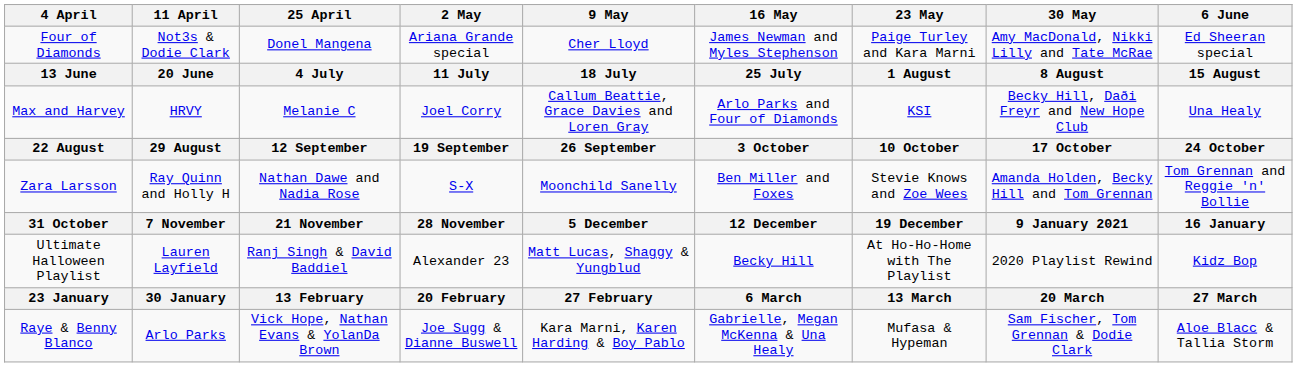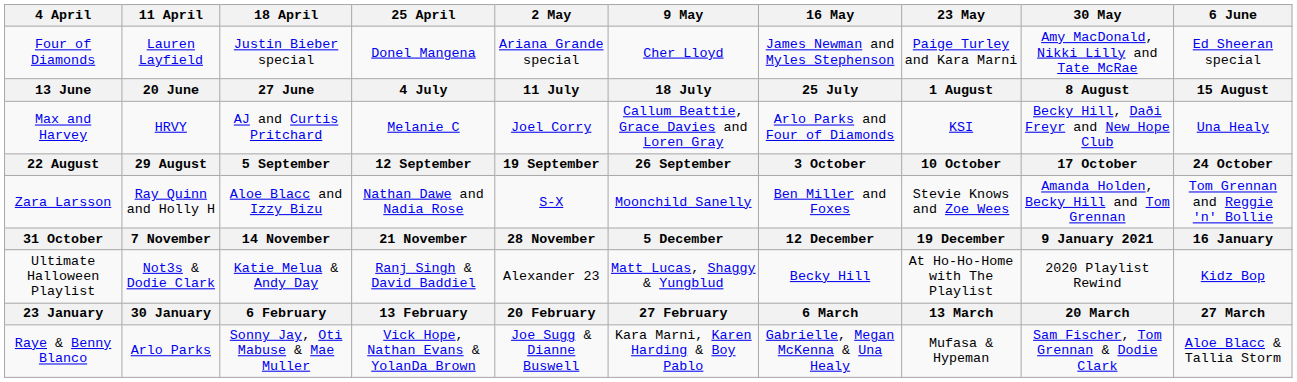 <table class="wikitable" style="text-align:center;">
 <tr>
 <th>4 April</th>
 <th>11 April</th>
+<th>18 April</th>
 <th>25 April</th>
 <th>2 May</th>
 <th>9 May</th>
 <th>16 May</th>
 <th>23 May</th>
 <th>30 May</th>
 <th>6 June</th>
 </tr>
 <tr>
 <td><a href='#'>Four of Diamonds</a></td>
-<td><a href='#'>Not3s</a> & <a href='#'>Dodie Clark</a></td>
+<td><a href='#'>Lauren Layfield</a></td>
+<td><a href='#'>Justin Bieber</a> special</td>
 <td><a href='#'>Donel Mangena</a></td>
 <td><a href='#'>Ariana Grande</a> special</td>
 <td><a href='#'>Cher Lloyd</a></td>
 <td><a href='#'>James Newman</a> and <a href='#'>Myles Stephenson</a></td>
 <td><a href='#'>Paige Turley</a> and Kara Marni </td>
 <td><a href='#'>Amy MacDonald</a>, <a href='#'>Nikki Lilly</a> and <a href='#'>Tate McRae</a></td>
 <td><a href='#'>Ed Sheeran</a> special</td>
 </tr>
 <tr>
 <th>13 June</th>
 <th>20 June</th>
+<th>27 June</th>
 <th>4 July</th>
 <th>11 July</th>
 <th>18 July</th>
 <th>25 July</th>
 <th>1 August</th>
 <th>8 August</th>
 <th>15 August</th>
 </tr>
 <tr>
 <td><a href='#'>Max and Harvey</a></td>
 <td><a href='#'>HRVY</a></td>
+<td><a href='#'>AJ</a> and <a href='#'>Curtis Pritchard</a></td>
 <td><a href='#'>Melanie C</a></td>
 <td><a href='#'>Joel Corry</a></td>
 <td><a href='#'>Callum Beattie</a>, <a href='#'>Grace Davies</a> and <a href='#'>Loren Gray</a></td>
 <td><a href='#'>Arlo Parks</a> and <a href='#'>Four of Diamonds</a></td>
 <td><a href='#'>KSI</a> </td>
 <td><a href='#'>Becky Hill</a>, <a href='#'>Daði Freyr</a> and <a href='#'>New Hope Club</a></td>
 <td><a href='#'>Una Healy</a></td>
 </tr>
 <tr>
 <th>22 August</th>
 <th>29 August</th>
+<th>5 September</th>
 <th>12 September</th>
 <th>19 September</th>
 <th>26 September</th>
 <th>3 October</th>
 <th>10 October</th>
 <th>17 October</th>
 <th>24 October</th>
 </tr>
 <tr>
 <td><a href='#'>Zara Larsson</a></td>
 <td><a href='#'>Ray Quinn</a> and Holly H </td>
+<td><a href='#'>Aloe Blacc</a> and <a href='#'>Izzy Bizu</a> </td>
 <td><a href='#'>Nathan Dawe</a> and <a href='#'>Nadia Rose</a></td>
 <td><a href='#'>S-X</a></td>
 <td><a href='#'>Moonchild Sanelly</a></td>
 <td><a href='#'>Ben Miller</a> and <a href='#'>Foxes</a></td>
 <td>Stevie Knows and <a href='#'>Zoe Wees</a></td>
 <td><a href='#'>Amanda Holden</a>, <a href='#'>Becky Hill</a> and <a href='#'>Tom Grennan</a></td>
 <td><a href='#'>Tom Grennan</a> and <a href='#'>Reggie 'n' Bollie</a></td>
 </tr>
 <tr>
 <th>31 October</th>
 <th>7 November</th>
+<th>14 November</th>
 <th>21 November</th>
 <th>28 November</th>
 <th>5 December</th>
 <th>12 December</th>
 <th>19 December</th>
 <th>9 January 2021</th>
 <th>16 January</th>
 </tr>
 <tr>
 <td>Ultimate Halloween Playlist</td>
-<td><a href='#'>Lauren Layfield</a></td>
+<td><a href='#'>Not3s</a> & <a href='#'>Dodie Clark</a></td>
+<td><a href='#'>Katie Melua</a> & <a href='#'>Andy Day</a></td>
 <td><a href='#'>Ranj Singh</a> & <a href='#'>David Baddiel</a></td>
 <td>Alexander 23</td>
 <td><a href='#'>Matt Lucas</a>, <a href='#'>Shaggy</a> & <a href='#'>Yungblud</a></td>
 <td><a href='#'>Becky Hill</a></td>
 <td>At Ho-Ho-Home with The Playlist</td>
 <td>2020 Playlist Rewind</td>
 <td><a href='#'>Kidz Bop</a></td>
 </tr>
 <tr>
 <th>23 January</th>
 <th>30 January</th>
+<th>6 February</th>
 <th>13 February</th>
 <th>20 February</th>
 <th>27 February</th>
 <th>6 March</th>
 <th>13 March</th>
 <th>20 March</th>
 <th>27 March</th>
 </tr>
 <tr>
 <td><a href='#'>Raye</a> & <a href='#'>Benny Blanco</a></td>
 <td><a href='#'>Arlo Parks</a></td>
+<td><a href='#'>Sonny Jay</a>, <a href='#'>Oti Mabuse</a> & <a href='#'>Mae Muller</a></td>
 <td><a href='#'>Vick Hope</a>, <a href='#'>Nathan Evans</a> & <a href='#'>YolanDa Brown</a></td>
 <td><a href='#'>Joe Sugg</a> & <a href='#'>Dianne Buswell</a></td>
 <td>Kara Marni, <a href='#'>Karen Harding</a> & <a href='#'>Boy Pablo</a></td>
 <td><a href='#'>Gabrielle</a>, <a href='#'>Megan McKenna</a> & <a href='#'>Una Healy</a></td>
 <td>Mufasa & Hypeman</td>
 <td><a href='#'>Sam Fischer</a>, <a href='#'>Tom Grennan</a> & <a href='#'>Dodie Clark</a></td>
 <td><a href='#'>Aloe Blacc</a> & Tallia Storm</td>
 </tr>
 </table>
